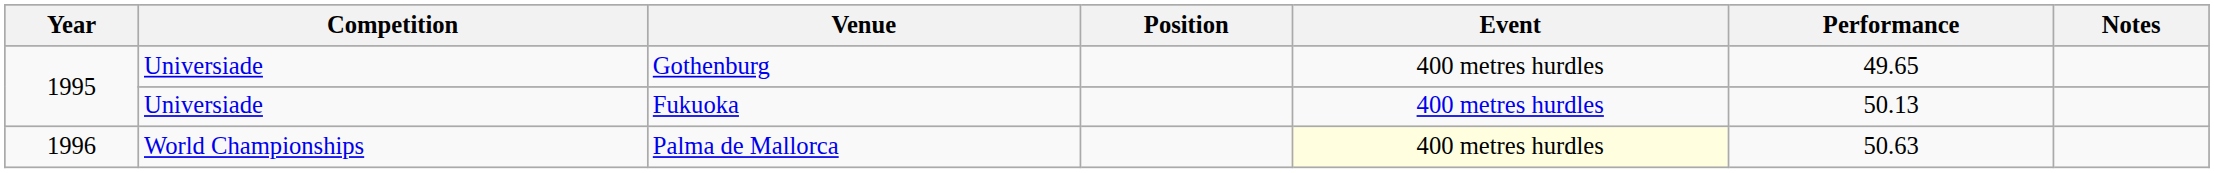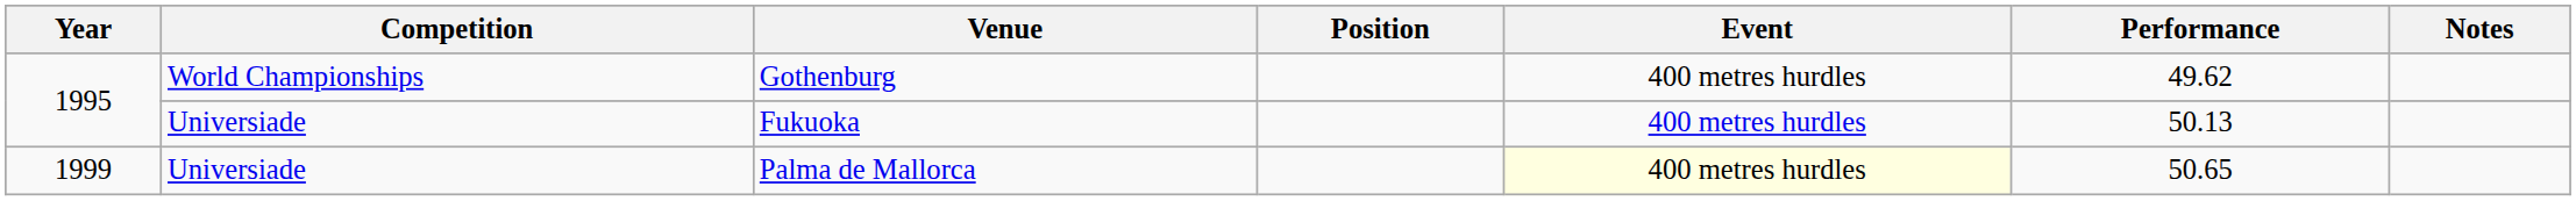 <table class="wikitable" width=65% style="font-size:90%; text-align:center;">
 <tr>
 <th>Year</th>
 <th>Competition</th>
 <th>Venue</th>
 <th>Position</th>
 <th>Event</th>
 <th>Performance</th>
 <th>Notes</th>
 </tr>
 <tr>
 <td rowspan=2>1995</td>
-<td align=left><a href='#'>Universiade</a></td>
+<td align=left><a href='#'>World Championships</a></td>
 <td align=left> <a href='#'>Gothenburg</a></td>
 <td></td>
 <td>400 metres hurdles</td>
-<td>49.65</td>
+<td>49.62</td>
 <td></td>
 </tr>
 <tr>
 <td align=left><a href='#'>Universiade</a></td>
 <td align=left> <a href='#'>Fukuoka</a></td>
 <td></td>
 <td><a href='#'>400 metres hurdles</a></td>
 <td>50.13</td>
 <td></td>
 </tr>
 <tr>
-<td>1996</td>
-<td align=left><a href='#'>World Championships</a></td>
+<td>1999</td>
+<td align=left><a href='#'>Universiade</a></td>
 <td align=left> <a href='#'>Palma de Mallorca</a></td>
 <td></td>
 <td style="background: lightyellow;">400 metres hurdles</td>
-<td>50.63</td>
+<td>50.65</td>
 <td></td>
 </tr>
 </table>
